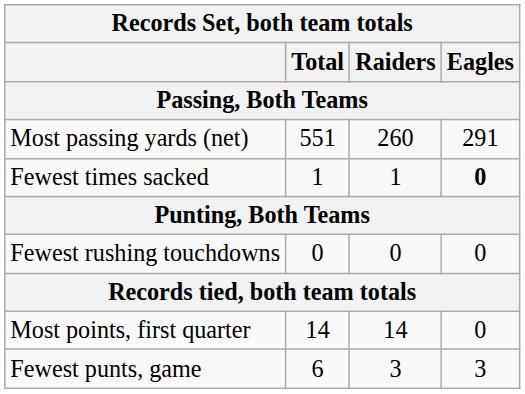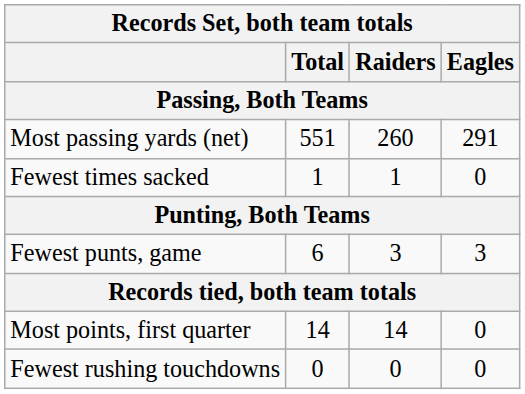 <table class="wikitable">
 <tr>
 <th colspan=4>Records Set, both team totals</th>
 </tr>
 <tr>
 <th></th>
 <th>Total</th>
 <th>Raiders</th>
 <th>Eagles</th>
 </tr>
 <tr>
 <th colspan=4>Passing, Both Teams</th>
 </tr>
 <tr align=center>
 <td align=left>Most passing yards (net)</td>
 <td>551</td>
 <td>260</td>
 <td>291</td>
 </tr>
 <tr align=center>
 <td align=left>Fewest times sacked</td>
 <td>1</td>
 <td>1</td>
-<td><strong>0</strong></td>
+<td>0</td>
 </tr>
 <tr>
 <th colspan=4>Punting, Both Teams</th>
 </tr>
 <tr align=center>
-<td align=left>Fewest rushing touchdowns</td>
-<td>0</td>
-<td>0</td>
-<td>0</td>
+<td align=left>Fewest punts, game</td>
+<td>6</td>
+<td>3</td>
+<td>3</td>
 </tr>
 <tr>
 <th colspan=4>Records tied, both team totals</th>
 </tr>
 <tr align=center>
 <td align=left>Most points, first quarter</td>
 <td>14</td>
 <td>14</td>
 <td>0</td>
 </tr>
 <tr align=center>
-<td align=left>Fewest punts, game</td>
-<td>6</td>
-<td>3</td>
-<td>3</td>
+<td align=left>Fewest rushing touchdowns</td>
+<td>0</td>
+<td>0</td>
+<td>0</td>
 </tr>
 </table>
